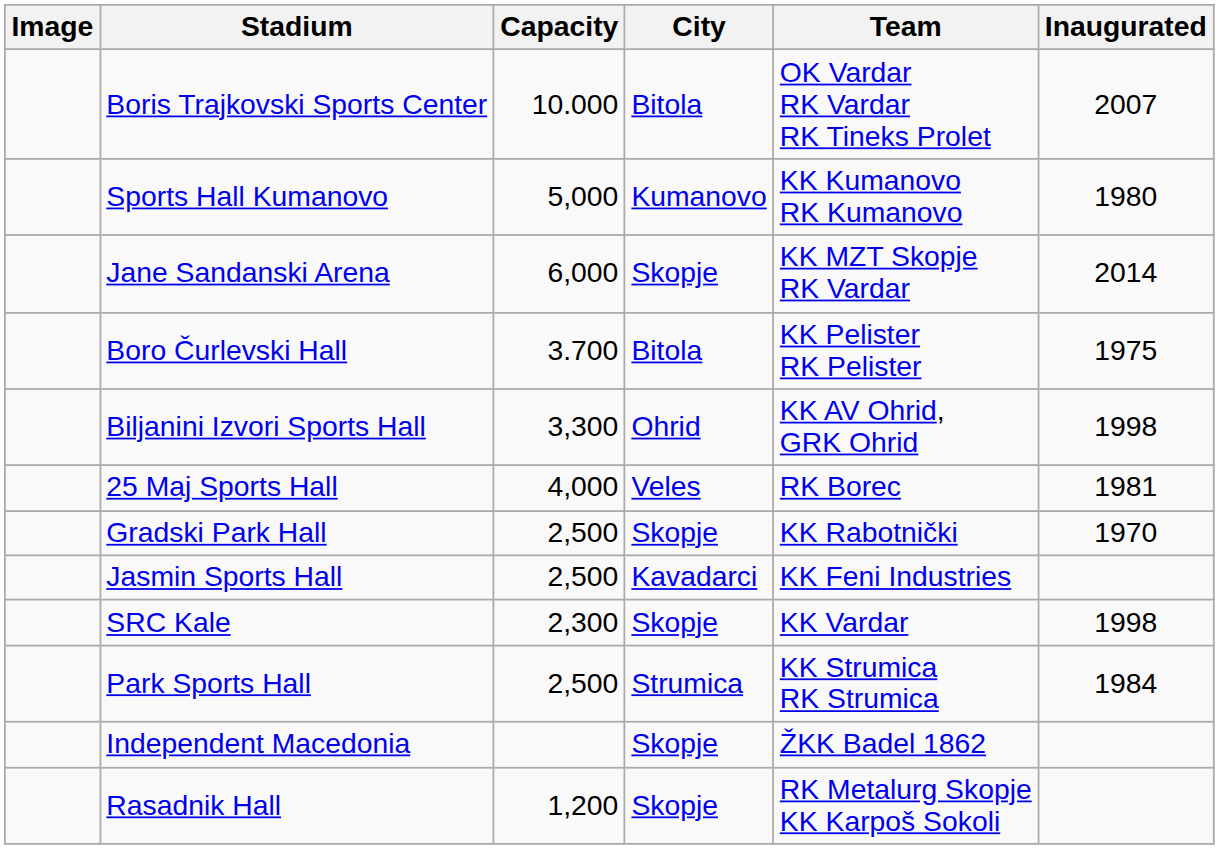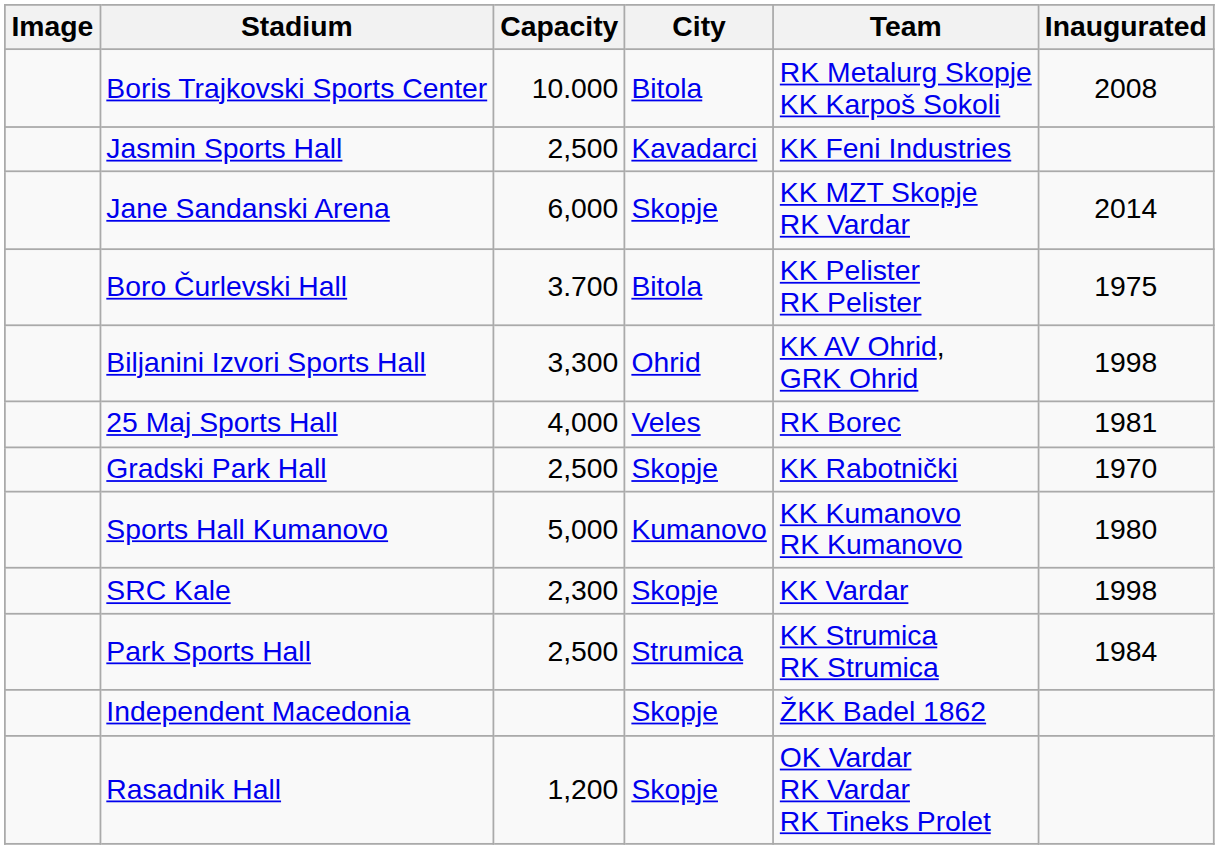 <table class="wikitable sortable">
 <tr>
 <th>Image</th>
 <th>Stadium</th>
 <th>Capacity</th>
 <th>City</th>
 <th>Team</th>
 <th>Inaugurated</th>
 </tr>
 <tr>
 <td></td>
 <td><a href='#'>Boris Trajkovski Sports Center</a></td>
 <td align="right">10.000</td>
 <td><a href='#'>Bitola</a></td>
-<td><a href='#'>OK Vardar</a><br><a href='#'>RK Vardar</a><br><a href='#'>RK Tineks Prolet</a></td>
-<td align="center">2007</td>
+<td><a href='#'>RK Metalurg Skopje</a> <br> <a href='#'>KK Karpoš Sokoli</a></td>
+<td align="center">2008</td>
 </tr>
 <tr>
 <td></td>
-<td><a href='#'>Sports Hall Kumanovo</a></td>
-<td align="right">5,000</td>
-<td><a href='#'>Kumanovo</a></td>
-<td><a href='#'>KK Kumanovo</a><br><a href='#'>RK Kumanovo</a></td>
-<td align="center">1980</td>
+<td><a href='#'>Jasmin Sports Hall</a></td>
+<td align="right">2,500</td>
+<td><a href='#'>Kavadarci</a></td>
+<td><a href='#'>KK Feni Industries</a></td>
+<td align="center"></td>
 </tr>
 <tr>
 <td></td>
 <td><a href='#'>Jane Sandanski Arena</a></td>
 <td align="right">6,000</td>
 <td><a href='#'>Skopje</a></td>
 <td><a href='#'>KK MZT Skopje</a><br><a href='#'>RK Vardar</a></td>
 <td align="center">2014</td>
 </tr>
 <tr>
 <td></td>
 <td><a href='#'>Boro Čurlevski Hall</a></td>
 <td align="right">3.700</td>
 <td><a href='#'>Bitola</a></td>
 <td><a href='#'>KK Pelister</a><br><a href='#'>RK Pelister</a></td>
 <td align="center">1975</td>
 </tr>
 <tr>
 <td></td>
 <td><a href='#'>Biljanini Izvori Sports Hall</a></td>
 <td align="right">3,300</td>
 <td><a href='#'>Ohrid</a></td>
 <td><a href='#'>KK AV Ohrid</a>,<br><a href='#'>GRK Ohrid</a></td>
 <td align="center">1998</td>
 </tr>
 <tr>
 <td></td>
 <td><a href='#'>25 Maj Sports Hall</a></td>
 <td align="right">4,000</td>
 <td><a href='#'>Veles</a></td>
 <td><a href='#'>RK Borec</a></td>
 <td align="center">1981</td>
 </tr>
 <tr>
 <td></td>
 <td><a href='#'>Gradski Park Hall</a></td>
 <td align="right">2,500</td>
 <td><a href='#'>Skopje</a></td>
 <td><a href='#'>KK Rabotnički</a></td>
 <td align="center">1970</td>
 </tr>
 <tr>
 <td></td>
-<td><a href='#'>Jasmin Sports Hall</a></td>
-<td align="right">2,500</td>
-<td><a href='#'>Kavadarci</a></td>
-<td><a href='#'>KK Feni Industries</a></td>
-<td align="center"></td>
+<td><a href='#'>Sports Hall Kumanovo</a></td>
+<td align="right">5,000</td>
+<td><a href='#'>Kumanovo</a></td>
+<td><a href='#'>KK Kumanovo</a><br><a href='#'>RK Kumanovo</a></td>
+<td align="center">1980</td>
 </tr>
 <tr>
 <td></td>
 <td><a href='#'>SRC Kale</a></td>
 <td align="right">2,300</td>
 <td><a href='#'>Skopje</a></td>
 <td><a href='#'>KK Vardar</a></td>
 <td align="center">1998</td>
 </tr>
 <tr>
 <td></td>
 <td><a href='#'>Park Sports Hall</a></td>
 <td align="right">2,500</td>
 <td><a href='#'>Strumica</a></td>
 <td><a href='#'>KK Strumica</a><br><a href='#'>RK Strumica</a></td>
 <td align="center">1984</td>
 </tr>
 <tr>
 <td></td>
 <td><a href='#'>Independent Macedonia</a></td>
 <td align="right"></td>
 <td><a href='#'>Skopje</a></td>
 <td><a href='#'>ŽKK Badel 1862</a></td>
 <td align="center"></td>
 </tr>
 <tr>
 <td></td>
 <td><a href='#'>Rasadnik Hall</a></td>
 <td align="right">1,200</td>
 <td><a href='#'>Skopje</a></td>
-<td><a href='#'>RK Metalurg Skopje</a> <br> <a href='#'>KK Karpoš Sokoli</a></td>
+<td><a href='#'>OK Vardar</a><br><a href='#'>RK Vardar</a><br><a href='#'>RK Tineks Prolet</a></td>
 <td align="center"></td>
 </tr>
 </table>
